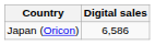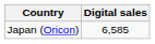 <table class="wikitable sortable plainrowheaders" style="text-align:center;">
 <tr>
 <th>Country</th>
 <th>Digital sales</th>
 </tr>
 <tr>
 <td>Japan (<a href='#'>Oricon</a>)</td>
-<td>6,586</td>
+<td>6,585</td>
 </tr>
 </table>
